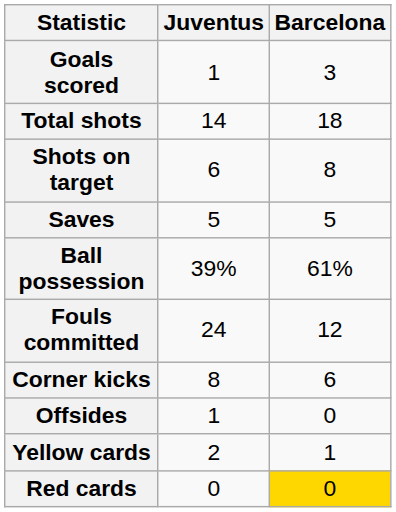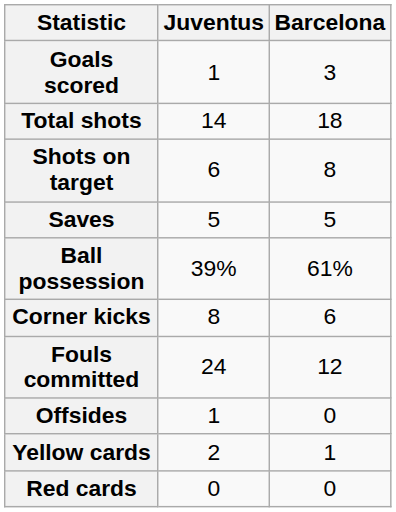 <table class="wikitable plainrowheaders" style="text-align:center">
 <tr>
 <th scope="col" style="width:100px">Statistic</th>
 <th scope="col" style="width:70px">Juventus</th>
 <th scope="col" style="width:70px">Barcelona</th>
 </tr>
 <tr>
 <th scope=row>Goals scored</th>
 <td>1</td>
 <td>3</td>
 </tr>
 <tr>
 <th scope=row>Total shots</th>
 <td>14</td>
 <td>18</td>
 </tr>
 <tr>
 <th scope=row>Shots on target</th>
 <td>6</td>
 <td>8</td>
 </tr>
 <tr>
 <th scope=row>Saves</th>
 <td>5</td>
 <td>5</td>
 </tr>
 <tr>
 <th scope=row>Ball possession</th>
 <td>39%</td>
 <td>61%</td>
 </tr>
 <tr>
+<th scope=row>Corner kicks</th>
+<td>8</td>
+<td>6</td>
+</tr>
+<tr>
 <th scope=row>Fouls committed</th>
 <td>24</td>
 <td>12</td>
-</tr>
-<tr>
-<th scope=row>Corner kicks</th>
-<td>8</td>
-<td>6</td>
 </tr>
 <tr>
 <th scope=row>Offsides</th>
 <td>1</td>
 <td>0</td>
 </tr>
 <tr>
 <th scope=row>Yellow cards</th>
 <td>2</td>
 <td>1</td>
 </tr>
 <tr>
 <th scope=row>Red cards</th>
 <td>0</td>
-<td style="background: gold;">0</td>
+<td>0</td>
 </tr>
 </table>
